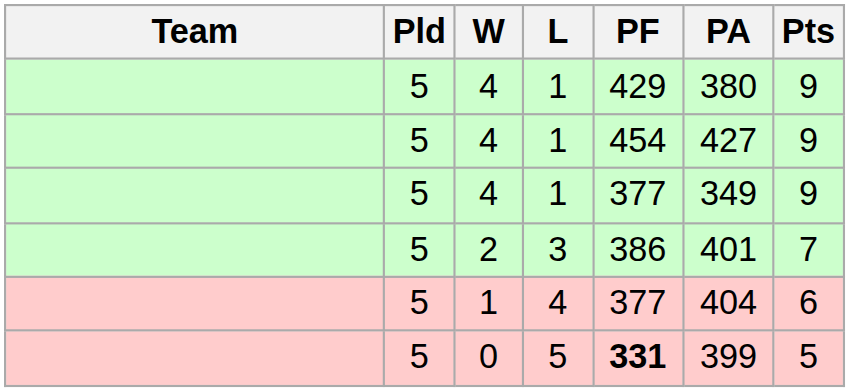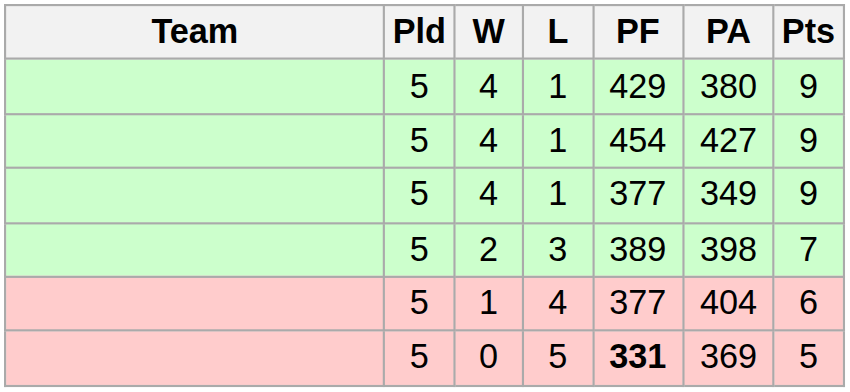 <table class="wikitable" style="text-align:center;">
 <tr>
 <th width=170>Team</th>
 <th width=25>Pld</th>
 <th width=25>W</th>
 <th width=25>L</th>
 <th width=35>PF</th>
 <th width=35>PA</th>
 <th width=25>Pts</th>
 </tr>
 <tr bgcolor=#ccffcc>
 <td align="left"></td>
 <td>5</td>
 <td>4</td>
 <td>1</td>
 <td>429</td>
 <td>380</td>
 <td>9</td>
 </tr>
 <tr bgcolor=#ccffcc>
 <td align="left"></td>
 <td>5</td>
 <td>4</td>
 <td>1</td>
 <td>454</td>
 <td>427</td>
 <td>9</td>
 </tr>
 <tr bgcolor=#ccffcc>
 <td align="left"></td>
 <td>5</td>
 <td>4</td>
 <td>1</td>
 <td>377</td>
 <td>349</td>
 <td>9</td>
 </tr>
 <tr bgcolor=#ccffcc>
 <td align="left"></td>
 <td>5</td>
 <td>2</td>
 <td>3</td>
-<td>386</td>
-<td>401</td>
+<td>389</td>
+<td>398</td>
 <td>7</td>
 </tr>
 <tr bgcolor=#ffcccc>
 <td align="left"></td>
 <td>5</td>
 <td>1</td>
 <td>4</td>
 <td>377</td>
 <td>404</td>
 <td>6</td>
 </tr>
 <tr bgcolor=#ffcccc>
 <td align="left"></td>
 <td>5</td>
 <td>0</td>
 <td>5</td>
 <td><strong>331</strong></td>
-<td>399</td>
+<td>369</td>
 <td>5</td>
 </tr>
 </table>
